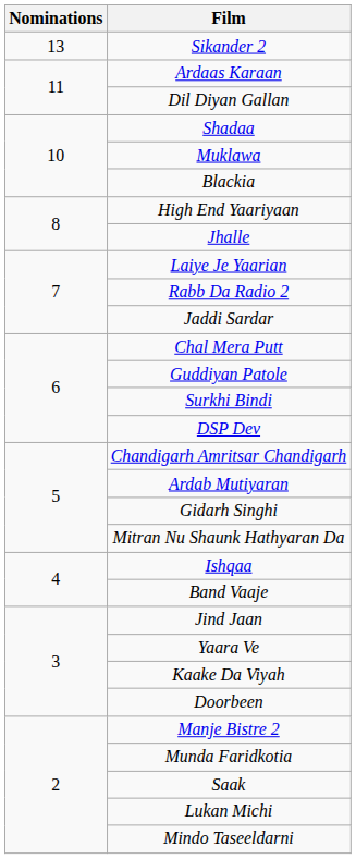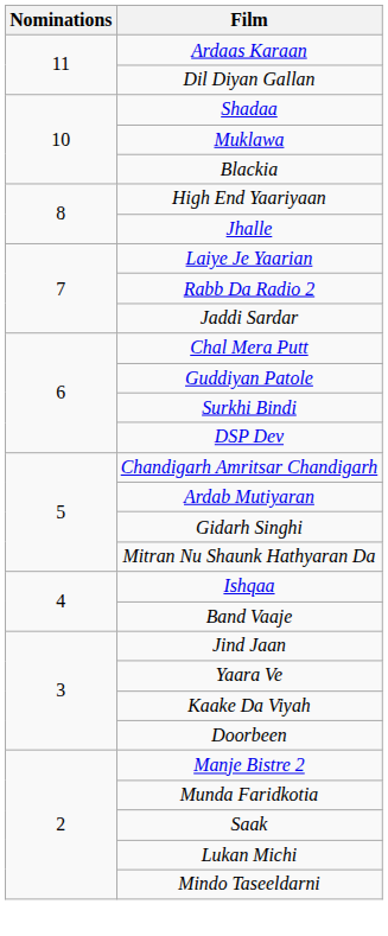 <table class="wikitable plainrowheaders" style="text-align:center;">
 <tr>
 <th scope="col" style="width:55px;">Nominations</th>
 <th scope="col" style="text-align:center;">Film</th>
-</tr>
-<tr>
-<td scope=row style="text-align:center">13</td>
-<td><em><a href='#'>Sikander 2</a></em></td>
 </tr>
 <tr>
 <td rowspan="2" scope=row style="text-align:center">11</td>
 <td><em><a href='#'>Ardaas Karaan</a></em></td>
 </tr>
 <tr>
 <td><em>Dil Diyan Gallan</em></td>
 </tr>
 <tr>
 <td rowspan="3" scope=row style="text-align:center">10</td>
 <td><em><a href='#'>Shadaa</a></em></td>
 </tr>
 <tr>
 <td><em><a href='#'>Muklawa</a></em></td>
 </tr>
 <tr>
 <td><em>Blackia</em></td>
 </tr>
 <tr>
 <td rowspan="2" scope=row style="text-align:center">8</td>
 <td><em>High End Yaariyaan</em></td>
 </tr>
 <tr>
 <td><em><a href='#'>Jhalle</a></em></td>
 </tr>
 <tr>
 <td rowspan="3" scope=row style="text-align:center">7</td>
 <td><em><a href='#'>Laiye Je Yaarian</a></em></td>
 </tr>
 <tr>
 <td><em><a href='#'>Rabb Da Radio 2</a></em></td>
 </tr>
 <tr>
 <td><em>Jaddi Sardar</em></td>
 </tr>
 <tr>
 <td rowspan="4" scope=row style="text-align:center">6</td>
 <td><em><a href='#'>Chal Mera Putt</a></em></td>
 </tr>
 <tr>
 <td><em><a href='#'>Guddiyan Patole</a></em></td>
 </tr>
 <tr>
 <td><em><a href='#'>Surkhi Bindi</a></em></td>
 </tr>
 <tr>
 <td><em><a href='#'>DSP Dev</a></em></td>
 </tr>
 <tr>
 <td rowspan="4" scope=row style="text-align:center">5</td>
 <td><em><a href='#'>Chandigarh Amritsar Chandigarh</a></em></td>
 </tr>
 <tr>
 <td><em><a href='#'>Ardab Mutiyaran</a></em></td>
 </tr>
 <tr>
 <td><em>Gidarh Singhi</em></td>
 </tr>
 <tr>
 <td><em>Mitran Nu Shaunk Hathyaran Da</em></td>
 </tr>
 <tr>
 <td rowspan="2" scope=row style="text-align:center">4</td>
 <td><em><a href='#'>Ishqaa</a></em></td>
 </tr>
 <tr>
 <td><em>Band Vaaje</em></td>
 </tr>
 <tr>
 <td rowspan="4" scope=row style="text-align:center">3</td>
 <td><em>Jind Jaan</em></td>
 </tr>
 <tr>
 <td><em>Yaara Ve</em></td>
 </tr>
 <tr>
 <td><em>Kaake Da Viyah</em></td>
 </tr>
 <tr>
 <td><em>Doorbeen</em></td>
 </tr>
 <tr>
 <td rowspan="5" scope=row style="text-align:center">2</td>
 <td><em><a href='#'>Manje Bistre 2</a></em></td>
 </tr>
 <tr>
 <td><em>Munda Faridkotia</em></td>
 </tr>
 <tr>
 <td><em>Saak</em></td>
 </tr>
 <tr>
 <td><em>Lukan Michi</em></td>
 </tr>
 <tr>
 <td><em>Mindo Taseeldarni</em></td>
 </tr>
 </table>
